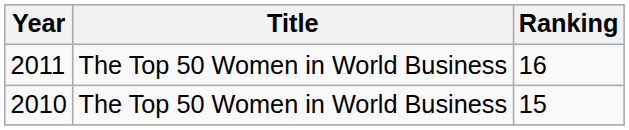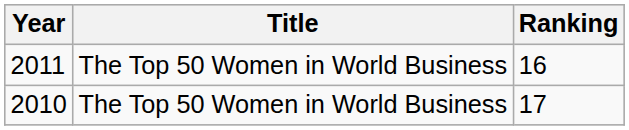 <table class="wikitable">
 <tr>
 <th>Year</th>
 <th>Title</th>
 <th>Ranking</th>
 </tr>
 <tr>
 <td>2011</td>
 <td>The Top 50 Women in World Business</td>
 <td>16</td>
 </tr>
 <tr>
 <td>2010</td>
 <td>The Top 50 Women in World Business</td>
-<td>15</td>
+<td>17</td>
 </tr>
 </table>
